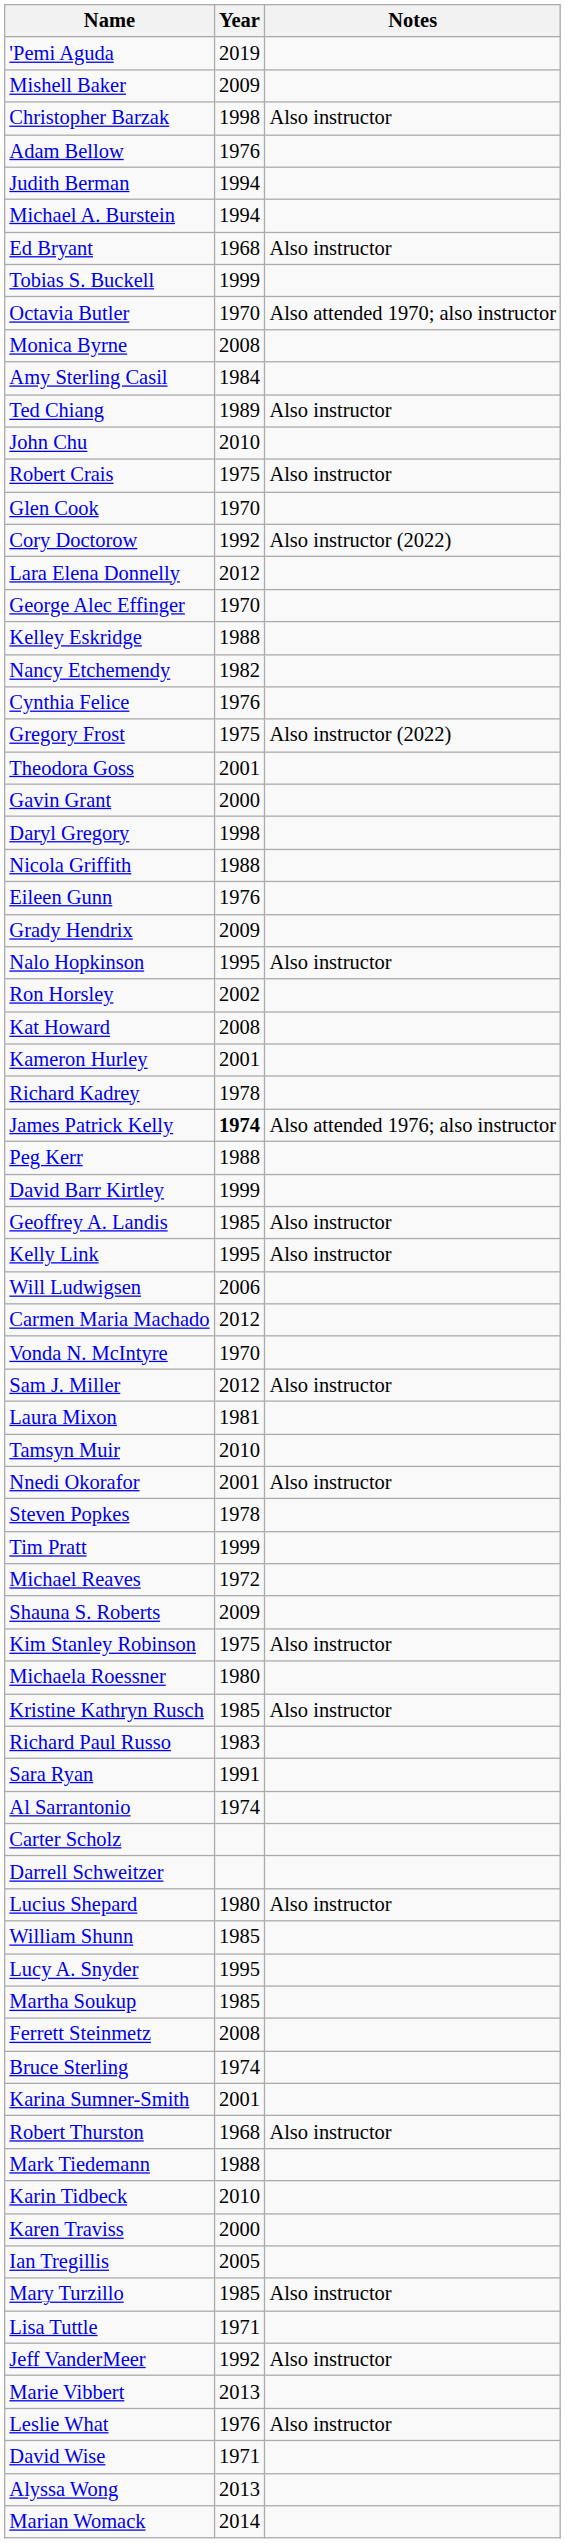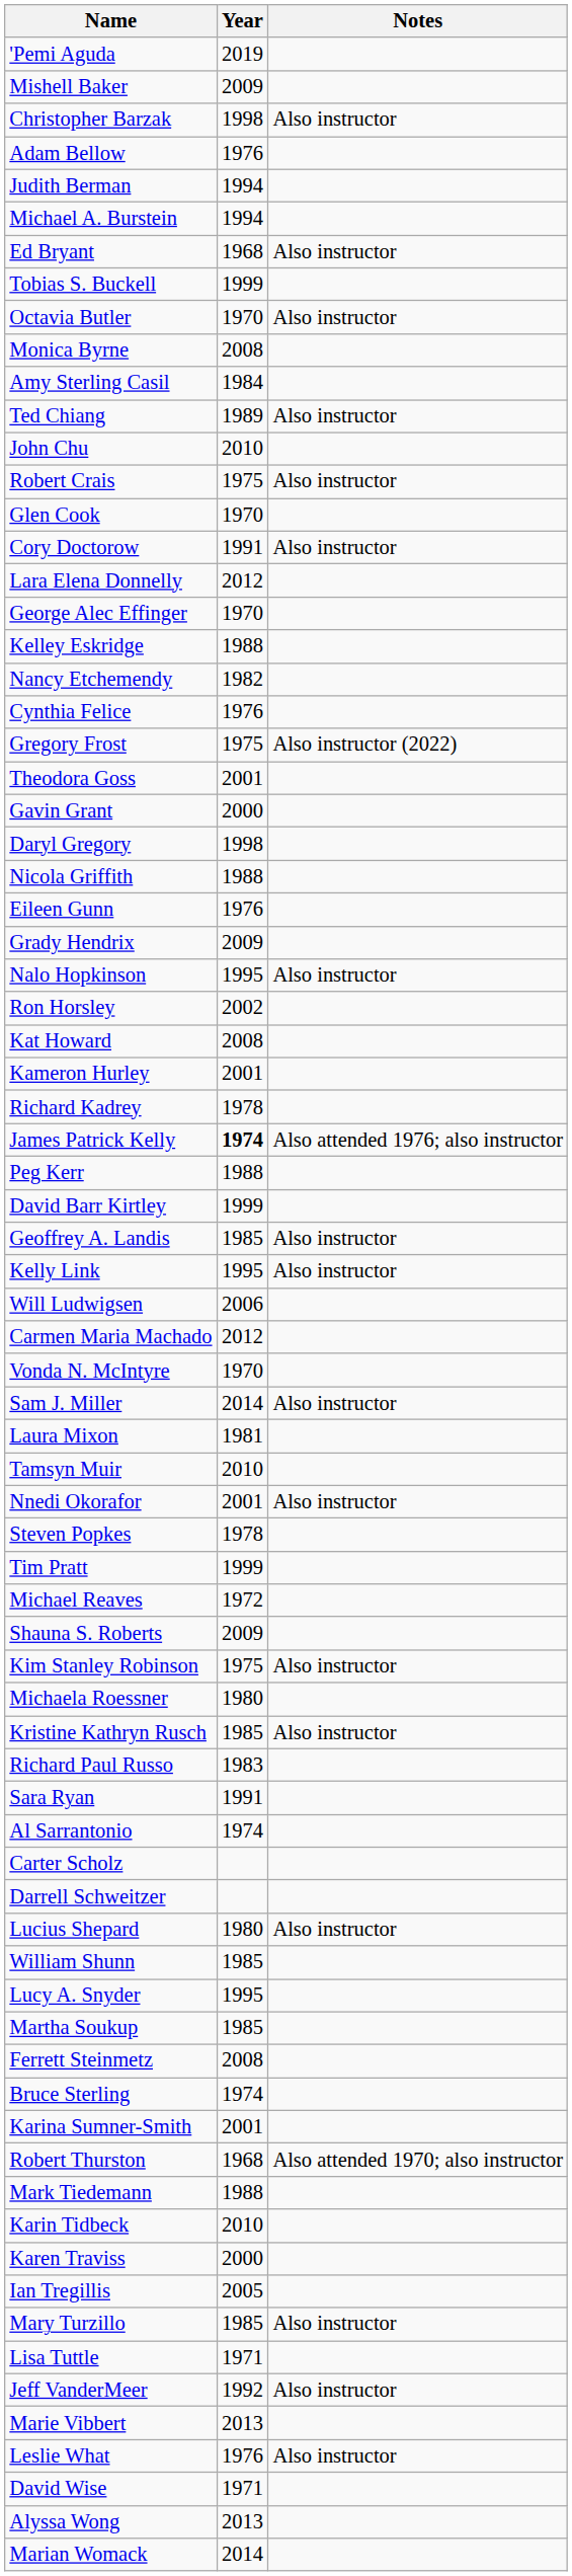 <table class="wikitable sortable">
 <tr>
 <th>Name</th>
 <th>Year</th>
 <th>Notes</th>
 </tr>
 <tr>
 <td><a href='#'>'Pemi Aguda</a></td>
 <td>2019</td>
 <td></td>
 </tr>
 <tr>
 <td><a href='#'>Mishell Baker</a></td>
 <td>2009</td>
 <td></td>
 </tr>
 <tr>
 <td><a href='#'>Christopher Barzak</a></td>
 <td>1998</td>
 <td>Also instructor</td>
 </tr>
 <tr>
 <td><a href='#'>Adam Bellow</a></td>
 <td>1976</td>
 <td></td>
 </tr>
 <tr>
 <td><a href='#'>Judith Berman</a></td>
 <td>1994</td>
 <td></td>
 </tr>
 <tr>
 <td><a href='#'>Michael A. Burstein</a></td>
 <td>1994</td>
 <td></td>
 </tr>
 <tr>
 <td><a href='#'>Ed Bryant</a></td>
 <td>1968</td>
 <td>Also instructor</td>
 </tr>
 <tr>
 <td><a href='#'>Tobias S. Buckell</a></td>
 <td>1999</td>
 <td></td>
 </tr>
 <tr>
 <td><a href='#'>Octavia Butler</a></td>
 <td>1970</td>
-<td>Also attended 1970; also instructor</td>
+<td>Also instructor</td>
 </tr>
 <tr>
 <td><a href='#'>Monica Byrne</a></td>
 <td>2008</td>
 <td></td>
 </tr>
 <tr>
 <td><a href='#'>Amy Sterling Casil</a></td>
 <td>1984</td>
 <td></td>
 </tr>
 <tr>
 <td><a href='#'>Ted Chiang</a></td>
 <td>1989</td>
 <td>Also instructor</td>
 </tr>
 <tr>
 <td><a href='#'>John Chu</a></td>
 <td>2010</td>
 <td></td>
 </tr>
 <tr>
 <td><a href='#'>Robert Crais</a></td>
 <td>1975</td>
 <td>Also instructor</td>
 </tr>
 <tr>
 <td><a href='#'>Glen Cook</a></td>
 <td>1970</td>
 <td></td>
 </tr>
 <tr>
 <td><a href='#'>Cory Doctorow</a></td>
-<td>1992</td>
-<td>Also instructor (2022)</td>
+<td>1991</td>
+<td>Also instructor</td>
 </tr>
 <tr>
 <td><a href='#'>Lara Elena Donnelly</a></td>
 <td>2012</td>
 <td></td>
 </tr>
 <tr>
 <td><a href='#'>George Alec Effinger</a></td>
 <td>1970</td>
 <td></td>
 </tr>
 <tr>
 <td><a href='#'>Kelley Eskridge</a></td>
 <td>1988</td>
 <td></td>
 </tr>
 <tr>
 <td><a href='#'>Nancy Etchemendy</a></td>
 <td>1982</td>
 <td></td>
 </tr>
 <tr>
 <td><a href='#'>Cynthia Felice</a></td>
 <td>1976</td>
 <td></td>
 </tr>
 <tr>
 <td><a href='#'>Gregory Frost</a></td>
 <td>1975</td>
 <td>Also instructor (2022)</td>
 </tr>
 <tr>
 <td><a href='#'>Theodora Goss</a></td>
 <td>2001</td>
 <td></td>
 </tr>
 <tr>
 <td><a href='#'>Gavin Grant</a></td>
 <td>2000</td>
 <td></td>
 </tr>
 <tr>
 <td><a href='#'>Daryl Gregory</a></td>
 <td>1998</td>
 <td></td>
 </tr>
 <tr>
 <td><a href='#'>Nicola Griffith</a></td>
 <td>1988</td>
 <td></td>
 </tr>
 <tr>
 <td><a href='#'>Eileen Gunn</a></td>
 <td>1976</td>
 <td></td>
 </tr>
 <tr>
 <td><a href='#'>Grady Hendrix</a></td>
 <td>2009</td>
 <td></td>
 </tr>
 <tr>
 <td><a href='#'>Nalo Hopkinson</a></td>
 <td>1995</td>
 <td>Also instructor</td>
 </tr>
 <tr>
 <td><a href='#'>Ron Horsley</a></td>
 <td>2002</td>
 <td></td>
 </tr>
 <tr>
 <td><a href='#'>Kat Howard</a></td>
 <td>2008</td>
 <td></td>
 </tr>
 <tr>
 <td><a href='#'>Kameron Hurley</a></td>
 <td>2001</td>
 <td></td>
 </tr>
 <tr>
 <td><a href='#'>Richard Kadrey</a></td>
 <td>1978</td>
 <td></td>
 </tr>
 <tr>
 <td><a href='#'>James Patrick Kelly</a></td>
 <td><strong>1974</strong></td>
 <td>Also attended 1976; also instructor</td>
 </tr>
 <tr>
 <td><a href='#'>Peg Kerr</a></td>
 <td>1988</td>
 <td></td>
 </tr>
 <tr>
 <td><a href='#'>David Barr Kirtley</a></td>
 <td>1999</td>
 <td></td>
 </tr>
 <tr>
 <td><a href='#'>Geoffrey A. Landis</a></td>
 <td>1985</td>
 <td>Also instructor</td>
 </tr>
 <tr>
 <td><a href='#'>Kelly Link</a></td>
 <td>1995</td>
 <td>Also instructor</td>
 </tr>
 <tr>
 <td><a href='#'>Will Ludwigsen</a></td>
 <td>2006</td>
 <td></td>
 </tr>
 <tr>
 <td><a href='#'>Carmen Maria Machado</a></td>
 <td>2012</td>
 <td></td>
 </tr>
 <tr>
 <td><a href='#'>Vonda N. McIntyre</a></td>
 <td>1970</td>
 <td></td>
 </tr>
 <tr>
 <td><a href='#'>Sam J. Miller</a></td>
-<td>2012</td>
+<td>2014</td>
 <td>Also instructor</td>
 </tr>
 <tr>
 <td><a href='#'>Laura Mixon</a></td>
 <td>1981</td>
 <td></td>
 </tr>
 <tr>
 <td><a href='#'>Tamsyn Muir</a></td>
 <td>2010</td>
 <td></td>
 </tr>
 <tr>
 <td><a href='#'>Nnedi Okorafor</a></td>
 <td>2001</td>
 <td>Also instructor</td>
 </tr>
 <tr>
 <td><a href='#'>Steven Popkes</a></td>
 <td>1978</td>
 <td></td>
 </tr>
 <tr>
 <td><a href='#'>Tim Pratt</a></td>
 <td>1999</td>
 <td></td>
 </tr>
 <tr>
 <td><a href='#'>Michael Reaves</a></td>
 <td>1972</td>
 <td></td>
 </tr>
 <tr>
 <td><a href='#'>Shauna S. Roberts</a></td>
 <td>2009</td>
 <td></td>
 </tr>
 <tr>
 <td><a href='#'>Kim Stanley Robinson</a></td>
 <td>1975</td>
 <td>Also instructor</td>
 </tr>
 <tr>
 <td><a href='#'>Michaela Roessner</a></td>
 <td>1980</td>
 <td></td>
 </tr>
 <tr>
 <td><a href='#'>Kristine Kathryn Rusch</a></td>
 <td>1985</td>
 <td>Also instructor</td>
 </tr>
 <tr>
 <td><a href='#'>Richard Paul Russo</a></td>
 <td>1983</td>
 <td></td>
 </tr>
 <tr>
 <td><a href='#'>Sara Ryan</a></td>
 <td>1991</td>
 <td></td>
 </tr>
 <tr>
 <td><a href='#'>Al Sarrantonio</a></td>
 <td>1974</td>
 <td></td>
 </tr>
 <tr>
 <td><a href='#'>Carter Scholz</a></td>
 <td></td>
 <td></td>
 </tr>
 <tr>
 <td><a href='#'>Darrell Schweitzer</a></td>
 <td></td>
 <td></td>
 </tr>
 <tr>
 <td><a href='#'>Lucius Shepard</a></td>
 <td>1980</td>
 <td>Also instructor</td>
 </tr>
 <tr>
 <td><a href='#'>William Shunn</a></td>
 <td>1985</td>
 <td></td>
 </tr>
 <tr>
 <td><a href='#'>Lucy A. Snyder</a></td>
 <td>1995</td>
 <td></td>
 </tr>
 <tr>
 <td><a href='#'>Martha Soukup</a></td>
 <td>1985</td>
 <td></td>
 </tr>
 <tr>
 <td><a href='#'>Ferrett Steinmetz</a></td>
 <td>2008</td>
 <td></td>
 </tr>
 <tr>
 <td><a href='#'>Bruce Sterling</a></td>
 <td>1974</td>
 <td></td>
 </tr>
 <tr>
 <td><a href='#'>Karina Sumner-Smith</a></td>
 <td>2001</td>
 <td></td>
 </tr>
 <tr>
 <td><a href='#'>Robert Thurston</a></td>
 <td>1968</td>
-<td>Also instructor</td>
+<td>Also attended 1970; also instructor</td>
 </tr>
 <tr>
 <td><a href='#'>Mark Tiedemann</a></td>
 <td>1988</td>
 <td></td>
 </tr>
 <tr>
 <td><a href='#'>Karin Tidbeck</a></td>
 <td>2010</td>
 <td></td>
 </tr>
 <tr>
 <td><a href='#'>Karen Traviss</a></td>
 <td>2000</td>
 <td></td>
 </tr>
 <tr>
 <td><a href='#'>Ian Tregillis</a></td>
 <td>2005</td>
 <td></td>
 </tr>
 <tr>
 <td><a href='#'>Mary Turzillo</a></td>
 <td>1985</td>
 <td>Also instructor</td>
 </tr>
 <tr>
 <td><a href='#'>Lisa Tuttle</a></td>
 <td>1971</td>
 <td></td>
 </tr>
 <tr>
 <td><a href='#'>Jeff VanderMeer</a></td>
 <td>1992</td>
 <td>Also instructor</td>
 </tr>
 <tr>
 <td><a href='#'>Marie Vibbert</a></td>
 <td>2013</td>
 </tr>
 <tr>
 <td><a href='#'>Leslie What</a></td>
 <td>1976</td>
 <td>Also instructor</td>
 </tr>
 <tr>
 <td><a href='#'>David Wise</a></td>
 <td>1971</td>
 <td></td>
 </tr>
 <tr>
 <td><a href='#'>Alyssa Wong</a></td>
 <td>2013</td>
 <td></td>
 </tr>
 <tr>
 <td><a href='#'>Marian Womack</a></td>
 <td>2014</td>
 <td></td>
 </tr>
 </table>
